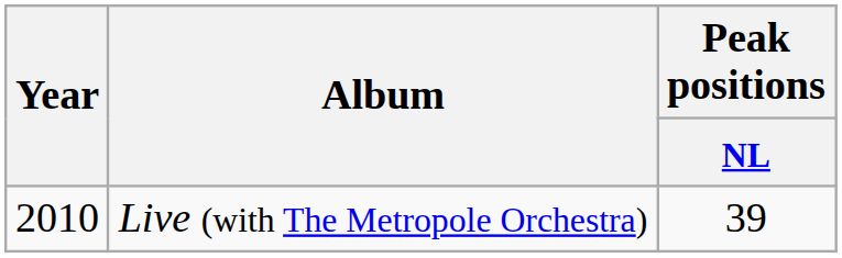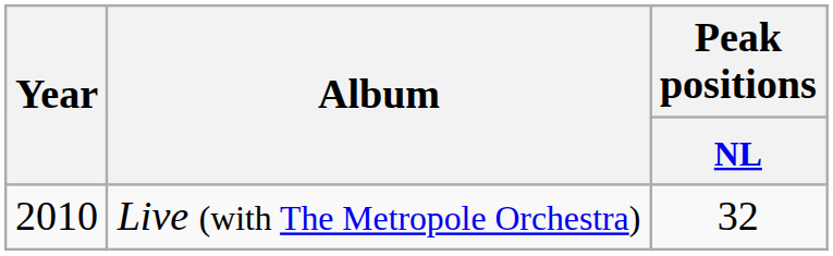 <table class="wikitable">
 <tr>
 <th rowspan="2">Year</th>
 <th rowspan="2">Album</th>
 <th colspan="1">Peak positions</th>
 </tr>
 <tr>
 <th width="45"><small><a href='#'>NL</a></small><br></th>
 </tr>
 <tr>
 <td>2010</td>
 <td align="left"><em>Live</em> <small>(with <a href='#'>The Metropole Orchestra</a>)</small></td>
-<td align="center">39</td>
+<td align="center">32</td>
 </tr>
 </table>
